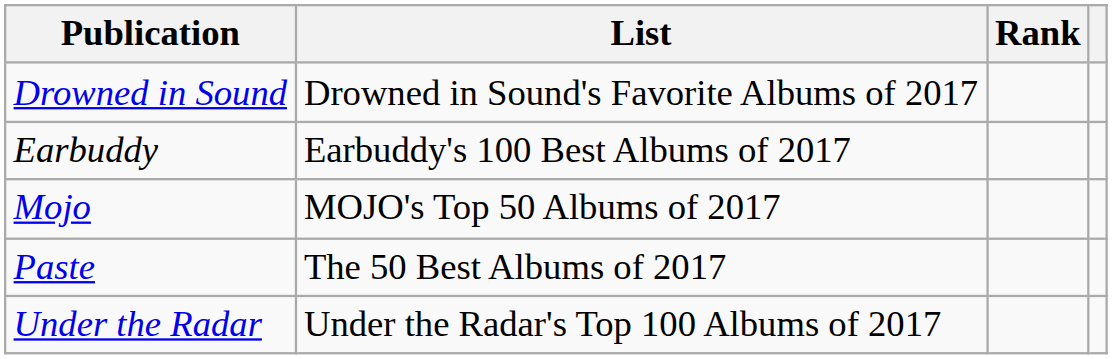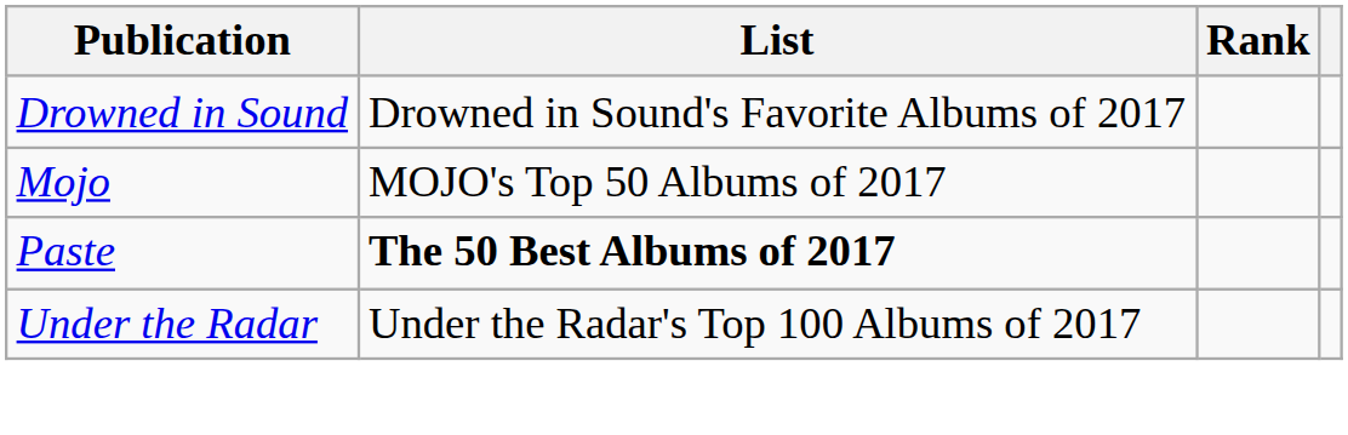 <table class="sortable wikitable">
 <tr>
 <th>Publication</th>
 <th>List</th>
 <th>Rank</th>
 <th class="unsortable"></th>
 </tr>
 <tr>
 <td><em><a href='#'>Drowned in Sound</a></em></td>
 <td>Drowned in Sound's Favorite Albums of 2017</td>
 <td></td>
 <td></td>
 </tr>
 <tr>
-<td><em>Earbuddy</em></td>
-<td>Earbuddy's 100 Best Albums of 2017</td>
-<td></td>
-<td></td>
-</tr>
-<tr>
 <td><em><a href='#'>Mojo</a></em></td>
 <td>MOJO's Top 50 Albums of 2017</td>
 <td></td>
 <td></td>
 </tr>
 <tr>
 <td><em><a href='#'>Paste</a></em></td>
-<td>The 50 Best Albums of 2017</td>
+<td><strong>The 50 Best Albums of 2017</strong></td>
 <td></td>
 <td></td>
 </tr>
 <tr>
 <td><em><a href='#'>Under the Radar</a></em></td>
 <td>Under the Radar's Top 100 Albums of 2017</td>
 <td></td>
 <td></td>
 </tr>
 </table>
